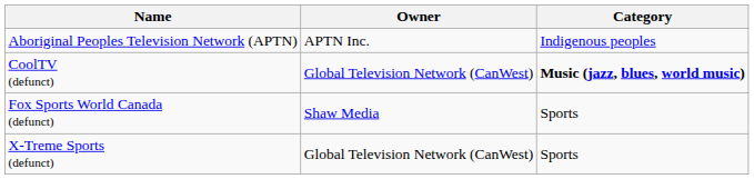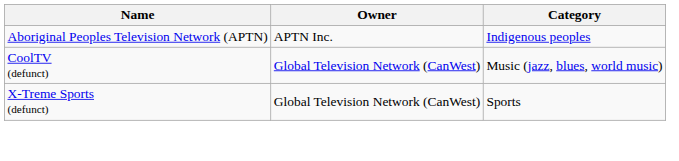 <table class="wikitable">
 <tr>
 <th>Name</th>
 <th>Owner</th>
 <th>Category</th>
 </tr>
 <tr>
 <td><a href='#'>Aboriginal Peoples Television Network</a> (APTN)</td>
 <td>APTN Inc.</td>
 <td><a href='#'>Indigenous peoples</a></td>
 </tr>
 <tr>
 <td><a href='#'>CoolTV</a><br><small>(defunct)</small></td>
 <td><a href='#'>Global Television Network</a> (<a href='#'>CanWest</a>)</td>
-<td><strong>Music (<a href='#'>jazz</a>, <a href='#'>blues</a>, <a href='#'>world music</a>)</strong></td>
-</tr>
-<tr>
-<td><a href='#'>Fox Sports World Canada</a><br><small>(defunct)</small></td>
-<td><a href='#'>Shaw Media</a></td>
-<td>Sports</td>
+<td>Music (<a href='#'>jazz</a>, <a href='#'>blues</a>, <a href='#'>world music</a>)</td>
 </tr>
 <tr>
 <td><a href='#'>X-Treme Sports</a><br><small>(defunct)</small></td>
 <td>Global Television Network (CanWest)</td>
 <td>Sports</td>
 </tr>
 </table>
